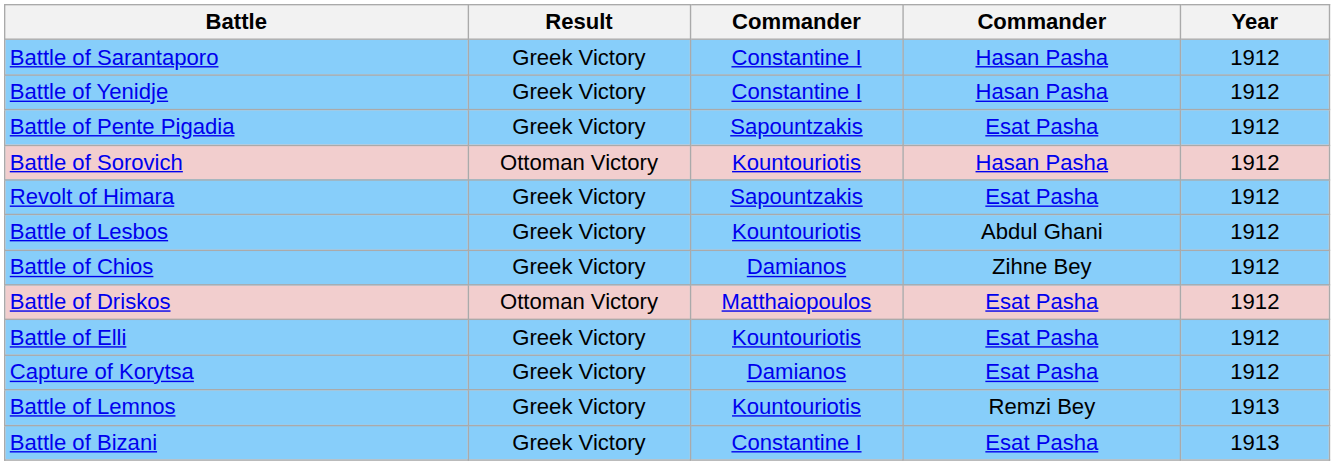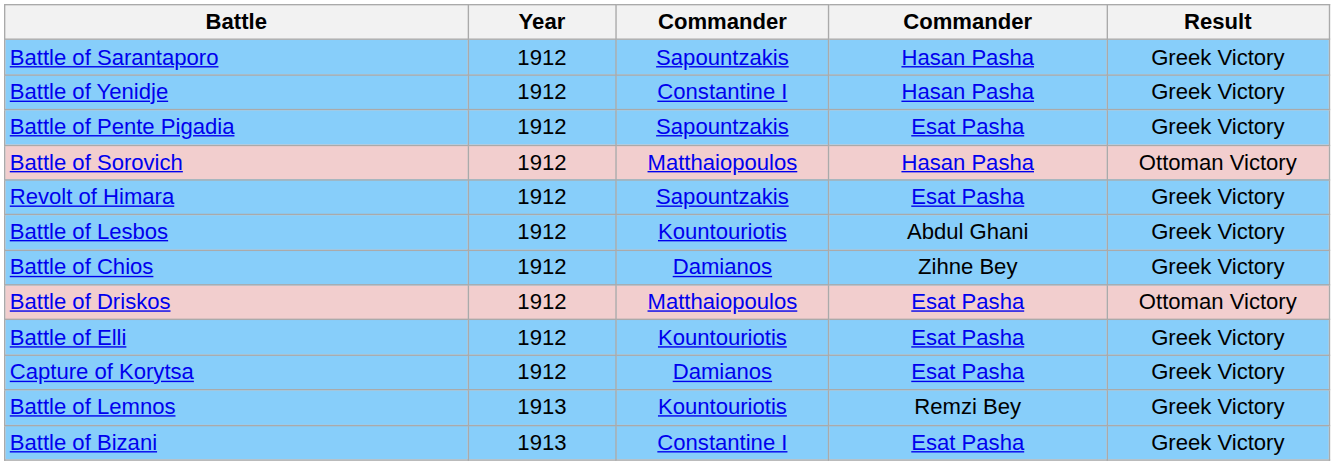 <table style="width:76%;" class="wikitable">
 <tr>
 <th style="width:25%;">Battle</th>
-<th style="width:12%;">Result</th>
+<th style="width:8%;">Year</th>
 <th style="width:10%;"> Commander</th>
 <th style="width:15%;"> Commander</th>
-<th style="width:8%;">Year</th>
+<th style="width:12%;">Result</th>
 </tr>
 <tr style="background:LightSkyBlue;">
 <td align="left"><a href='#'>Battle of Sarantaporo</a></td>
+<td style="text-align:center;">1912</td>
+<td style="text-align:center;"><a href='#'>Sapountzakis</a></td>
+<td style="text-align:center;"><a href='#'>Hasan Pasha</a></td>
 <td style="text-align:center;">Greek Victory</td>
-<td style="text-align:center;"><a href='#'>Constantine I</a></td>
-<td style="text-align:center;"><a href='#'>Hasan Pasha</a></td>
-<td style="text-align:center;">1912</td>
 </tr>
 <tr style="background:LightSkyBlue;">
 <td align="left"><a href='#'>Battle of Yenidje</a></td>
-<td style="text-align:center;">Greek Victory</td>
+<td style="text-align:center;">1912</td>
 <td style="text-align:center;"><a href='#'>Constantine I</a></td>
 <td style="text-align:center;"><a href='#'>Hasan Pasha</a></td>
-<td style="text-align:center;">1912</td>
+<td style="text-align:center;">Greek Victory</td>
 </tr>
 <tr style="background:LightSkyBlue;">
 <td align="left"><a href='#'>Battle of Pente Pigadia</a></td>
-<td style="text-align:center;">Greek Victory</td>
+<td style="text-align:center;">1912</td>
 <td style="text-align:center;"><a href='#'>Sapountzakis</a></td>
 <td style="text-align:center;"><a href='#'>Esat Pasha</a></td>
-<td style="text-align:center;">1912</td>
+<td style="text-align:center;">Greek Victory</td>
 </tr>
 <tr style="background:#F2CECE;">
 <td align="left"><a href='#'>Battle of Sorovich</a></td>
+<td style="text-align:center;">1912</td>
+<td style="text-align:center;"><a href='#'>Matthaiopoulos</a></td>
+<td style="text-align:center;"><a href='#'>Hasan Pasha</a></td>
 <td style="text-align:center;">Ottoman Victory</td>
-<td style="text-align:center;"><a href='#'>Kountouriotis</a></td>
-<td style="text-align:center;"><a href='#'>Hasan Pasha</a></td>
-<td style="text-align:center;">1912</td>
 </tr>
 <tr style="background:LightSkyBlue;">
 <td align="left"><a href='#'>Revolt of Himara</a></td>
-<td style="text-align:center;">Greek Victory</td>
+<td style="text-align:center;">1912</td>
 <td style="text-align:center;"><a href='#'>Sapountzakis</a></td>
 <td style="text-align:center;"><a href='#'>Esat Pasha</a></td>
-<td style="text-align:center;">1912</td>
+<td style="text-align:center;">Greek Victory</td>
 </tr>
 <tr style="background:LightSkyBlue;">
 <td align="left"><a href='#'>Battle of Lesbos</a></td>
-<td style="text-align:center;">Greek Victory</td>
+<td style="text-align:center;">1912</td>
 <td style="text-align:center;"><a href='#'>Kountouriotis</a></td>
 <td style="text-align:center;">Abdul Ghani</td>
-<td style="text-align:center;">1912</td>
+<td style="text-align:center;">Greek Victory</td>
 </tr>
 <tr style="background:LightSkyBlue;">
 <td align="left"><a href='#'>Battle of Chios</a></td>
-<td style="text-align:center;">Greek Victory</td>
+<td style="text-align:center;">1912</td>
 <td style="text-align:center;"><a href='#'>Damianos</a></td>
 <td style="text-align:center;">Zihne Bey</td>
-<td style="text-align:center;">1912</td>
+<td style="text-align:center;">Greek Victory</td>
 </tr>
 <tr style="background:#F2CECE;">
 <td align="left"><a href='#'>Battle of Driskos</a></td>
-<td style="text-align:center;">Ottoman Victory</td>
+<td style="text-align:center;">1912</td>
 <td style="text-align:center;"><a href='#'>Matthaiopoulos</a></td>
 <td style="text-align:center;"><a href='#'>Esat Pasha</a></td>
-<td style="text-align:center;">1912</td>
+<td style="text-align:center;">Ottoman Victory</td>
 </tr>
 <tr style="background:LightSkyBlue;">
 <td align="left"><a href='#'>Battle of Elli</a></td>
-<td style="text-align:center;">Greek Victory</td>
+<td style="text-align:center;">1912</td>
 <td style="text-align:center;"><a href='#'>Kountouriotis</a></td>
 <td style="text-align:center;"><a href='#'>Esat Pasha</a></td>
-<td style="text-align:center;">1912</td>
+<td style="text-align:center;">Greek Victory</td>
 </tr>
 <tr style="background:LightSkyBlue;">
 <td align="left"><a href='#'>Capture of Korytsa</a></td>
-<td style="text-align:center;">Greek Victory</td>
+<td style="text-align:center;">1912</td>
 <td style="text-align:center;"><a href='#'>Damianos</a></td>
 <td style="text-align:center;"><a href='#'>Esat Pasha</a></td>
-<td style="text-align:center;">1912</td>
+<td style="text-align:center;">Greek Victory</td>
 </tr>
 <tr style="background:LightSkyBlue;">
 <td align="left"><a href='#'>Battle of Lemnos</a></td>
-<td style="text-align:center;">Greek Victory</td>
+<td style="text-align:center;">1913</td>
 <td style="text-align:center;"><a href='#'>Kountouriotis</a></td>
 <td style="text-align:center;">Remzi Bey</td>
-<td style="text-align:center;">1913</td>
+<td style="text-align:center;">Greek Victory</td>
 </tr>
 <tr style="background:LightSkyBlue;">
 <td align="left"><a href='#'>Battle of Bizani</a></td>
-<td style="text-align:center;">Greek Victory</td>
+<td style="text-align:center;">1913</td>
 <td style="text-align:center;"><a href='#'>Constantine I</a></td>
 <td style="text-align:center;"><a href='#'>Esat Pasha</a></td>
-<td style="text-align:center;">1913</td>
+<td style="text-align:center;">Greek Victory</td>
 </tr>
 </table>
